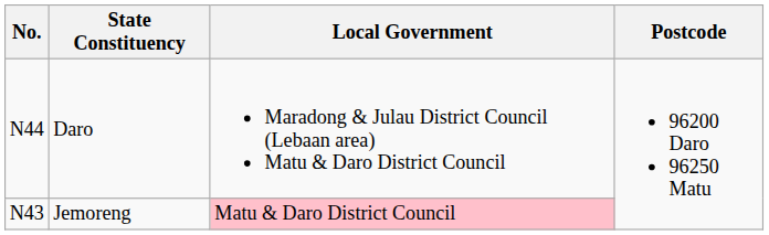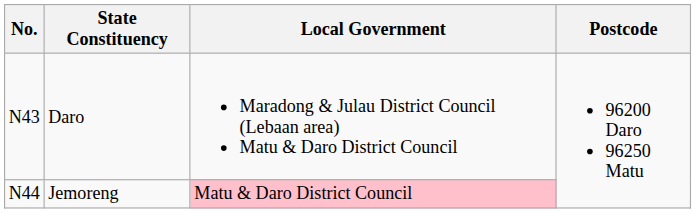 <table class="wikitable">
 <tr>
 <th>No.</th>
 <th>State Constituency</th>
 <th>Local Government</th>
 <th>Postcode</th>
 </tr>
 <tr>
-<td>N44</td>
+<td>N43</td>
 <td>Daro</td>
 <td><br><ul><li>Maradong & Julau District Council (Lebaan area)</li><li>Matu & Daro District Council</li></ul></td>
 <td rowspan="2"><br><ul><li>96200 Daro</li><li>96250 Matu</li></ul></td>
 </tr>
 <tr>
-<td>N43</td>
+<td>N44</td>
 <td>Jemoreng</td>
 <td style="background: pink;">Matu & Daro District Council</td>
 </tr>
 </table>
